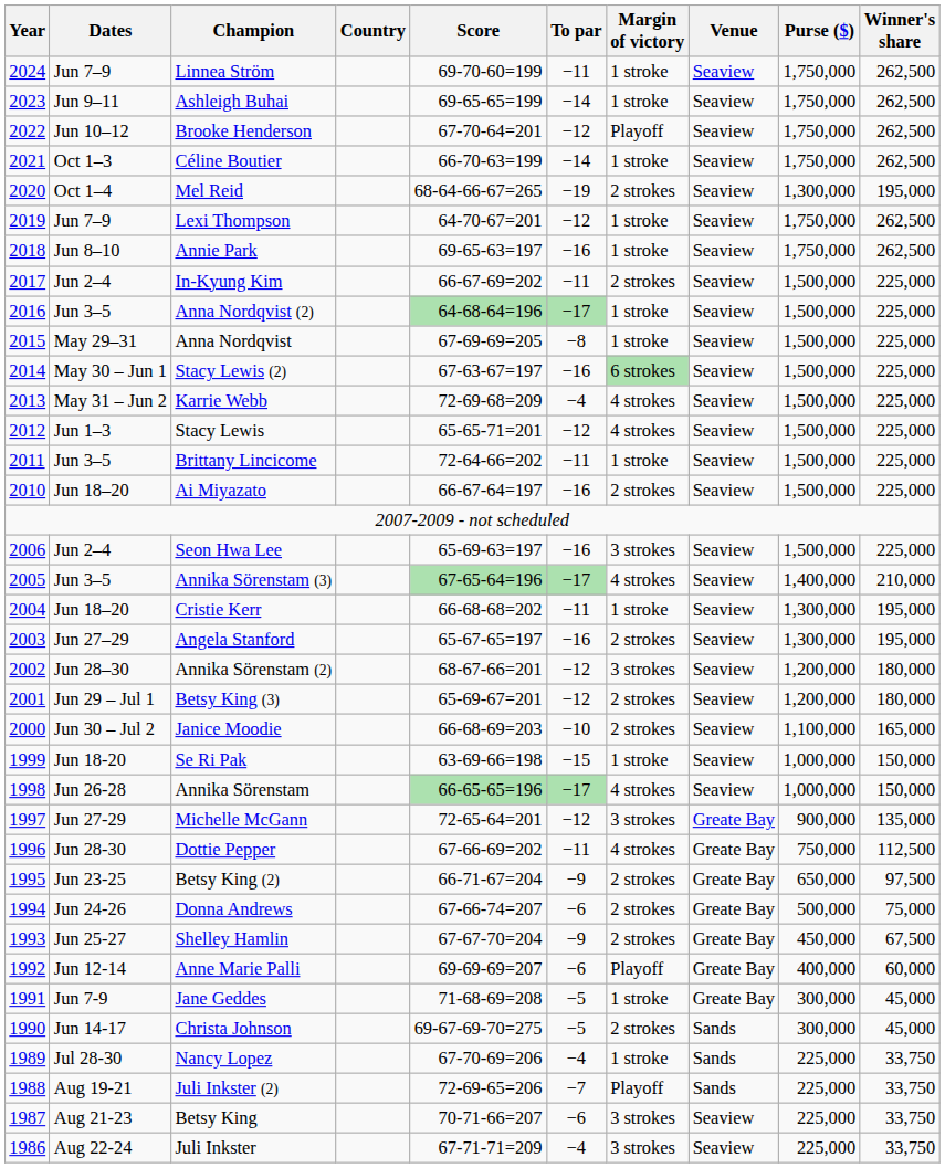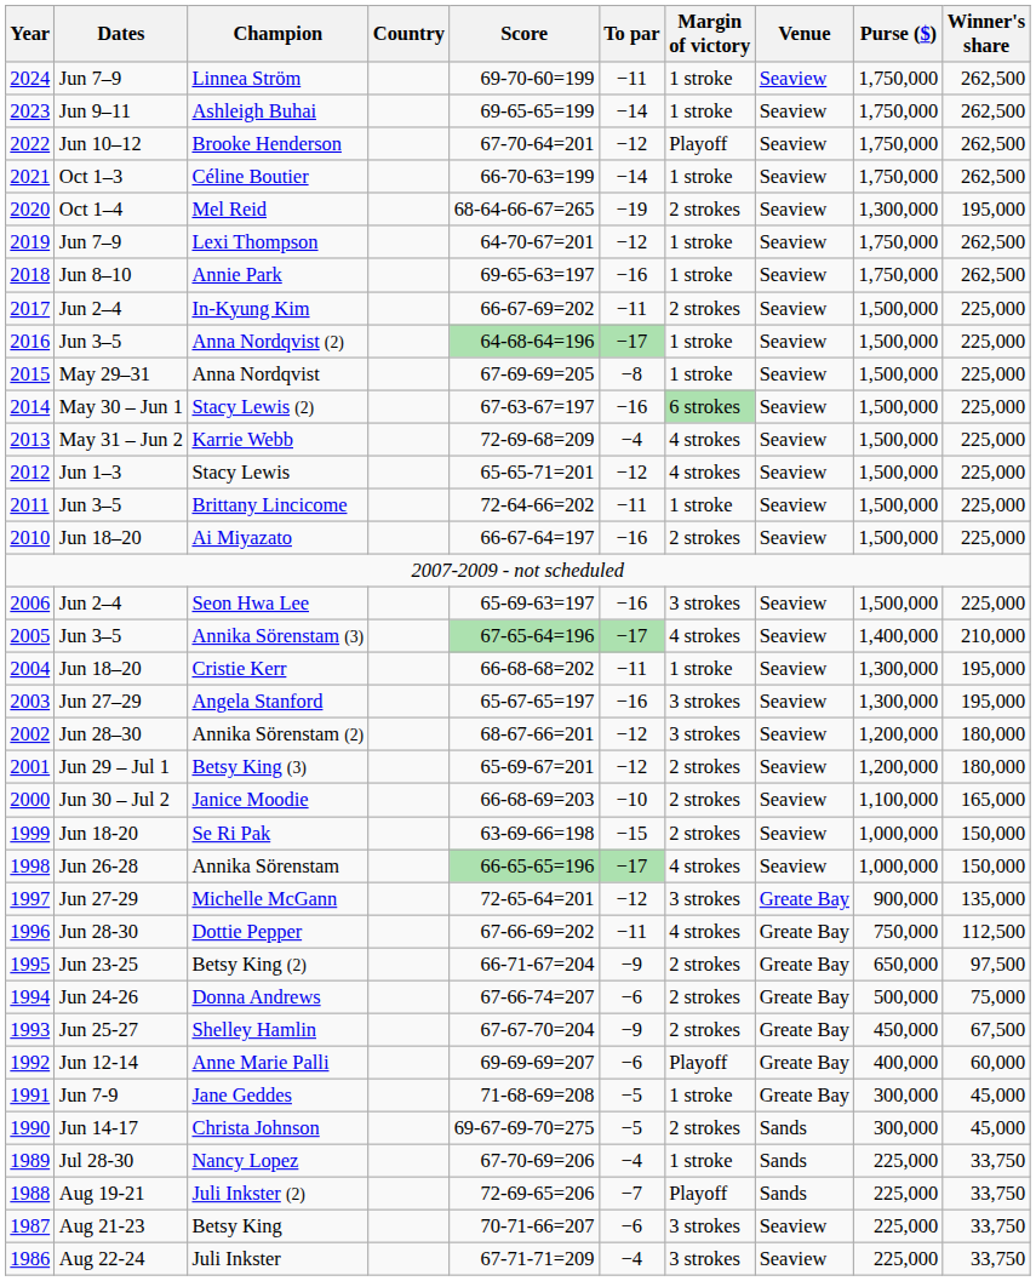 <table class="wikitable" style="font-size:95%">
 <tr>
 <th>Year</th>
 <th>Dates</th>
 <th>Champion</th>
 <th>Country</th>
 <th>Score</th>
 <th>To par</th>
 <th>Margin<br>of victory</th>
 <th>Venue</th>
 <th>Purse (<a href='#'>$</a>)</th>
 <th>Winner's<br>share</th>
 </tr>
 <tr>
 <td><a href='#'>2024</a></td>
 <td>Jun 7–9</td>
 <td><a href='#'>Linnea Ström</a></td>
 <td></td>
 <td align=right>69-70-60=199</td>
 <td align=center>−11</td>
 <td>1 stroke</td>
 <td><a href='#'>Seaview</a></td>
 <td align=right>1,750,000</td>
 <td align=right>262,500</td>
 </tr>
 <tr>
 <td><a href='#'>2023</a></td>
 <td>Jun 9–11</td>
 <td><a href='#'>Ashleigh Buhai</a></td>
 <td></td>
 <td align=right>69-65-65=199</td>
 <td align=center>−14</td>
 <td>1 stroke</td>
 <td>Seaview</td>
 <td align=right>1,750,000</td>
 <td align=right>262,500</td>
 </tr>
 <tr>
 <td><a href='#'>2022</a></td>
 <td>Jun 10–12</td>
 <td><a href='#'>Brooke Henderson</a></td>
 <td></td>
 <td align=right>67-70-64=201</td>
 <td align=center>−12</td>
 <td>Playoff</td>
 <td>Seaview</td>
 <td align=right>1,750,000</td>
 <td align=right>262,500</td>
 </tr>
 <tr>
 <td><a href='#'>2021</a></td>
 <td>Oct 1–3</td>
 <td><a href='#'>Céline Boutier</a></td>
 <td></td>
 <td align=right>66-70-63=199</td>
 <td align=center>−14</td>
 <td>1 stroke</td>
 <td>Seaview</td>
 <td align=right>1,750,000</td>
 <td align=right>262,500</td>
 </tr>
 <tr>
 <td><a href='#'>2020</a></td>
 <td>Oct 1–4</td>
 <td><a href='#'>Mel Reid</a></td>
 <td></td>
 <td align=right>68-64-66-67=265</td>
 <td align=center>−19</td>
 <td>2 strokes</td>
 <td>Seaview</td>
 <td align=right>1,300,000</td>
 <td align=right>195,000</td>
 </tr>
 <tr>
 <td><a href='#'>2019</a></td>
 <td>Jun 7–9</td>
 <td><a href='#'>Lexi Thompson</a></td>
 <td></td>
 <td align=right>64-70-67=201</td>
 <td align=center>−12</td>
 <td>1 stroke</td>
 <td>Seaview</td>
 <td align=right>1,750,000</td>
 <td align=right>262,500</td>
 </tr>
 <tr>
 <td><a href='#'>2018</a></td>
 <td>Jun 8–10</td>
 <td><a href='#'>Annie Park</a></td>
 <td></td>
 <td align=right>69-65-63=197</td>
 <td align=center>−16</td>
 <td>1 stroke</td>
 <td>Seaview</td>
 <td align=right>1,750,000</td>
 <td align=right>262,500</td>
 </tr>
 <tr>
 <td><a href='#'>2017</a></td>
 <td>Jun 2–4</td>
 <td><a href='#'>In-Kyung Kim</a></td>
 <td></td>
 <td align=right>66-67-69=202</td>
 <td align=center>−11</td>
 <td>2 strokes</td>
 <td>Seaview</td>
 <td align=right>1,500,000</td>
 <td align=right>225,000</td>
 </tr>
 <tr>
 <td><a href='#'>2016</a></td>
 <td>Jun 3–5</td>
 <td><a href='#'>Anna Nordqvist</a> <small>(2)</small></td>
 <td></td>
 <td style="text-align: right; background: #ACE1AF">64-68-64=196</td>
 <td style="text-align: center; background: #ACE1AF">−17</td>
 <td>1 stroke</td>
 <td>Seaview</td>
 <td align=right>1,500,000</td>
 <td align=right>225,000</td>
 </tr>
 <tr>
 <td><a href='#'>2015</a></td>
 <td>May 29–31</td>
 <td>Anna Nordqvist</td>
 <td></td>
 <td align=right>67-69-69=205</td>
 <td align=center>−8</td>
 <td>1 stroke</td>
 <td>Seaview</td>
 <td align=right>1,500,000</td>
 <td align=right>225,000</td>
 </tr>
 <tr>
 <td><a href='#'>2014</a></td>
 <td>May 30 – Jun 1</td>
 <td><a href='#'>Stacy Lewis</a> <small>(2)</small></td>
 <td></td>
 <td align=right>67-63-67=197</td>
 <td align=center>−16</td>
 <td style="background: #ACE1AF">6 strokes</td>
 <td>Seaview</td>
 <td align=right>1,500,000</td>
 <td align=right>225,000</td>
 </tr>
 <tr>
 <td><a href='#'>2013</a></td>
 <td>May 31 – Jun 2</td>
 <td><a href='#'>Karrie Webb</a></td>
 <td></td>
 <td align=right>72-69-68=209</td>
 <td align=center>−4</td>
 <td>4 strokes</td>
 <td>Seaview</td>
 <td align=right>1,500,000</td>
 <td align=right>225,000</td>
 </tr>
 <tr>
 <td><a href='#'>2012</a></td>
 <td>Jun 1–3</td>
 <td>Stacy Lewis</td>
 <td></td>
 <td align=right>65-65-71=201</td>
 <td align=center>−12</td>
 <td>4 strokes</td>
 <td>Seaview</td>
 <td align=right>1,500,000</td>
 <td align=right>225,000</td>
 </tr>
 <tr>
 <td><a href='#'>2011</a></td>
 <td>Jun 3–5</td>
 <td><a href='#'>Brittany Lincicome</a></td>
 <td></td>
 <td align=right>72-64-66=202</td>
 <td align=center>−11</td>
 <td>1 stroke</td>
 <td>Seaview</td>
 <td align=right>1,500,000</td>
 <td align=right>225,000</td>
 </tr>
 <tr>
 <td><a href='#'>2010</a></td>
 <td>Jun 18–20</td>
 <td><a href='#'>Ai Miyazato</a></td>
 <td></td>
 <td align=right>66-67-64=197</td>
 <td align=center>−16</td>
 <td>2 strokes</td>
 <td>Seaview</td>
 <td align=right>1,500,000</td>
 <td align=right>225,000</td>
 </tr>
 <tr>
 <td colspan=10 align=center><em>2007-2009 - not scheduled</em></td>
 </tr>
 <tr>
 <td><a href='#'>2006</a></td>
 <td>Jun 2–4</td>
 <td><a href='#'>Seon Hwa Lee</a></td>
 <td></td>
 <td align=right>65-69-63=197</td>
 <td align=center>−16</td>
 <td>3 strokes</td>
 <td>Seaview</td>
 <td align=right>1,500,000</td>
 <td align=right>225,000</td>
 </tr>
 <tr>
 <td><a href='#'>2005</a></td>
 <td>Jun 3–5</td>
 <td><a href='#'>Annika Sörenstam</a> <small>(3)</small></td>
 <td></td>
 <td style="text-align: right; background: #ACE1AF">67-65-64=196</td>
 <td style="text-align: center; background: #ACE1AF">−17</td>
 <td>4 strokes</td>
 <td>Seaview</td>
 <td align=right>1,400,000</td>
 <td align=right>210,000</td>
 </tr>
 <tr>
 <td><a href='#'>2004</a></td>
 <td>Jun 18–20</td>
 <td><a href='#'>Cristie Kerr</a></td>
 <td></td>
 <td align=right>66-68-68=202</td>
 <td align=center>−11</td>
 <td>1 stroke</td>
 <td>Seaview</td>
 <td align=right>1,300,000</td>
 <td align=right>195,000</td>
 </tr>
 <tr>
 <td><a href='#'>2003</a></td>
 <td>Jun 27–29</td>
 <td><a href='#'>Angela Stanford</a></td>
 <td></td>
 <td align=right>65-67-65=197</td>
 <td align=center>−16</td>
-<td>2 strokes</td>
+<td>3 strokes</td>
 <td>Seaview</td>
 <td align=right>1,300,000</td>
 <td align=right>195,000</td>
 </tr>
 <tr>
 <td><a href='#'>2002</a></td>
 <td>Jun 28–30</td>
 <td>Annika Sörenstam <small>(2)</small></td>
 <td></td>
 <td align=right>68-67-66=201</td>
 <td align=center>−12</td>
 <td>3 strokes</td>
 <td>Seaview</td>
 <td align=right>1,200,000</td>
 <td align=right>180,000</td>
 </tr>
 <tr>
 <td><a href='#'>2001</a></td>
 <td>Jun 29 – Jul 1</td>
 <td><a href='#'>Betsy King</a> <small>(3)</small></td>
 <td></td>
 <td align=right>65-69-67=201</td>
 <td align=center>−12</td>
 <td>2 strokes</td>
 <td>Seaview</td>
 <td align=right>1,200,000</td>
 <td align=right>180,000</td>
 </tr>
 <tr>
 <td><a href='#'>2000</a></td>
 <td>Jun 30 – Jul 2</td>
 <td><a href='#'>Janice Moodie</a></td>
 <td></td>
 <td align=right>66-68-69=203</td>
 <td align=center>−10</td>
 <td>2 strokes</td>
 <td>Seaview</td>
 <td align=right>1,100,000</td>
 <td align=right>165,000</td>
 </tr>
 <tr>
 <td><a href='#'>1999</a></td>
 <td>Jun 18-20</td>
 <td><a href='#'>Se Ri Pak</a></td>
 <td></td>
 <td align=right>63-69-66=198</td>
 <td align=center>−15</td>
-<td>1 stroke</td>
+<td>2 strokes</td>
 <td>Seaview</td>
 <td align=right>1,000,000</td>
 <td align=right>150,000</td>
 </tr>
 <tr>
 <td><a href='#'>1998</a></td>
 <td>Jun 26-28</td>
 <td>Annika Sörenstam</td>
 <td></td>
 <td style="text-align: right; background: #ACE1AF">66-65-65=196</td>
 <td style="text-align: center; background: #ACE1AF">−17</td>
 <td>4 strokes</td>
 <td>Seaview</td>
 <td align=right>1,000,000</td>
 <td align=right>150,000</td>
 </tr>
 <tr>
 <td><a href='#'>1997</a></td>
 <td>Jun 27-29</td>
 <td><a href='#'>Michelle McGann</a></td>
 <td></td>
 <td align=right>72-65-64=201</td>
 <td align=center>−12</td>
 <td>3 strokes</td>
 <td><a href='#'>Greate Bay</a></td>
 <td align=right>900,000</td>
 <td align=right>135,000</td>
 </tr>
 <tr>
 <td><a href='#'>1996</a></td>
 <td>Jun 28-30</td>
 <td><a href='#'>Dottie Pepper</a></td>
 <td></td>
 <td align=right>67-66-69=202</td>
 <td align=center>−11</td>
 <td>4 strokes</td>
 <td>Greate Bay</td>
 <td align=right>750,000</td>
 <td align=right>112,500</td>
 </tr>
 <tr>
 <td><a href='#'>1995</a></td>
 <td>Jun 23-25</td>
 <td>Betsy King <small>(2)</small></td>
 <td></td>
 <td align=right>66-71-67=204</td>
 <td align=center>−9</td>
 <td>2 strokes</td>
 <td>Greate Bay</td>
 <td align=right>650,000</td>
 <td align=right>97,500</td>
 </tr>
 <tr>
 <td><a href='#'>1994</a></td>
 <td>Jun 24-26</td>
 <td><a href='#'>Donna Andrews</a></td>
 <td></td>
 <td align=right>67-66-74=207</td>
 <td align=center>−6</td>
 <td>2 strokes</td>
 <td>Greate Bay</td>
 <td align=right>500,000</td>
 <td align=right>75,000</td>
 </tr>
 <tr>
 <td><a href='#'>1993</a></td>
 <td>Jun 25-27</td>
 <td><a href='#'>Shelley Hamlin</a></td>
 <td></td>
 <td align=right>67-67-70=204</td>
 <td align=center>−9</td>
 <td>2 strokes</td>
 <td>Greate Bay</td>
 <td align=right>450,000</td>
 <td align=right>67,500</td>
 </tr>
 <tr>
 <td><a href='#'>1992</a></td>
 <td>Jun 12-14</td>
 <td><a href='#'>Anne Marie Palli</a></td>
 <td></td>
 <td align=right>69-69-69=207</td>
 <td align=center>−6</td>
 <td>Playoff </td>
 <td>Greate Bay</td>
 <td align=right>400,000</td>
 <td align=right>60,000</td>
 </tr>
 <tr>
 <td><a href='#'>1991</a></td>
 <td>Jun 7-9</td>
 <td><a href='#'>Jane Geddes</a></td>
 <td></td>
 <td align=right>71-68-69=208</td>
 <td align=center>−5</td>
 <td>1 stroke</td>
 <td>Greate Bay</td>
 <td align=right>300,000</td>
 <td align=right>45,000</td>
 </tr>
 <tr>
 <td><a href='#'>1990</a></td>
 <td>Jun 14-17</td>
 <td><a href='#'>Christa Johnson</a></td>
 <td></td>
 <td align=right>69-67-69-70=275</td>
 <td align=center>−5</td>
 <td>2 strokes</td>
 <td>Sands</td>
 <td align=right>300,000</td>
 <td align=right>45,000</td>
 </tr>
 <tr>
 <td><a href='#'>1989</a></td>
 <td>Jul 28-30</td>
 <td><a href='#'>Nancy Lopez</a></td>
 <td></td>
 <td align=right>67-70-69=206</td>
 <td align=center>−4</td>
 <td>1 stroke</td>
 <td>Sands</td>
 <td align=right>225,000</td>
 <td align=right>33,750</td>
 </tr>
 <tr>
 <td><a href='#'>1988</a></td>
 <td>Aug 19-21</td>
 <td><a href='#'>Juli Inkster</a> <small>(2)</small></td>
 <td></td>
 <td align=right>72-69-65=206</td>
 <td align=center>−7</td>
 <td>Playoff </td>
 <td>Sands</td>
 <td align=right>225,000</td>
 <td align=right>33,750</td>
 </tr>
 <tr>
 <td><a href='#'>1987</a></td>
 <td>Aug 21-23</td>
 <td>Betsy King</td>
 <td></td>
 <td align=right>70-71-66=207</td>
 <td align=center>−6</td>
 <td>3 strokes</td>
 <td>Seaview</td>
 <td align=right>225,000</td>
 <td align=right>33,750</td>
 </tr>
 <tr>
 <td><a href='#'>1986</a></td>
 <td>Aug 22-24</td>
 <td>Juli Inkster</td>
 <td></td>
 <td align=right>67-71-71=209</td>
 <td align=center>−4</td>
 <td>3 strokes</td>
 <td>Seaview</td>
 <td align=right>225,000</td>
 <td align=right>33,750</td>
 </tr>
 </table>
